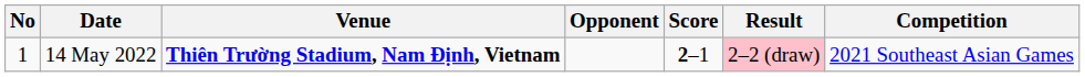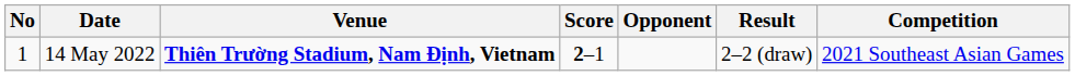 <table class="wikitable">
 <tr>
 <th>No</th>
 <th>Date</th>
 <th>Venue</th>
+<th>Score</th>
 <th>Opponent</th>
-<th>Score</th>
 <th>Result</th>
 <th>Competition</th>
 </tr>
 <tr>
 <td align="center">1</td>
 <td>14 May 2022</td>
 <td><strong><a href='#'>Thiên Trường Stadium</a>, <a href='#'>Nam Định</a>, Vietnam</strong></td>
+<td align="center"><strong>2</strong>–1</td>
 <td></td>
-<td align="center"><strong>2</strong>–1</td>
-<td align="center" style="background: pink;">2–2 (draw)</td>
+<td align="center">2–2 (draw)</td>
 <td><a href='#'>2021 Southeast Asian Games</a></td>
 </tr>
 </table>
